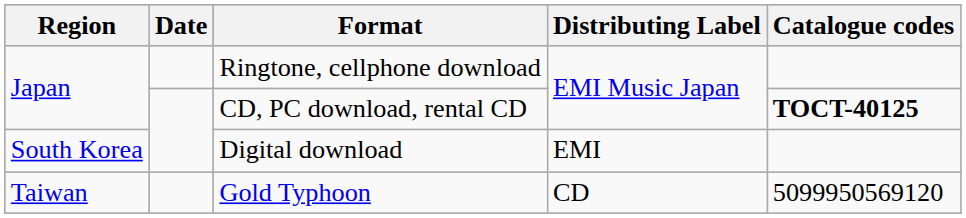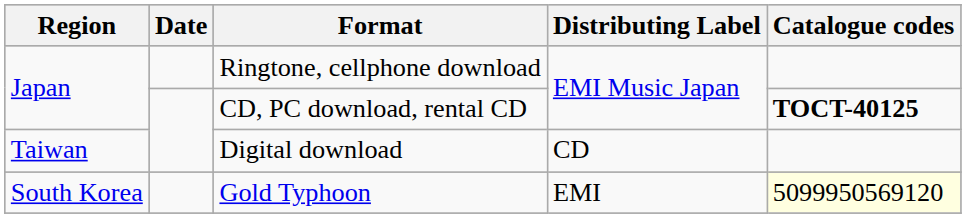 <table class="wikitable">
 <tr>
 <th>Region</th>
 <th>Date</th>
 <th>Format</th>
 <th>Distributing Label</th>
 <th>Catalogue codes</th>
 </tr>
 <tr>
 <td rowspan=2><a href='#'>Japan</a></td>
 <td></td>
 <td>Ringtone, cellphone download</td>
 <td rowspan=2><a href='#'>EMI Music Japan</a></td>
 <td></td>
 </tr>
 <tr>
 <td rowspan=2></td>
 <td>CD, PC download, rental CD</td>
 <td><strong>TOCT-40125</strong></td>
 </tr>
 <tr>
-<td><a href='#'>South Korea</a></td>
+<td><a href='#'>Taiwan</a></td>
 <td>Digital download</td>
-<td>EMI</td>
+<td>CD</td>
 <td></td>
 </tr>
 <tr>
-<td><a href='#'>Taiwan</a></td>
+<td><a href='#'>South Korea</a></td>
 <td></td>
 <td><a href='#'>Gold Typhoon</a></td>
-<td>CD</td>
-<td>5099950569120</td>
+<td>EMI</td>
+<td style="background: lightyellow;">5099950569120</td>
 </tr>
 </table>
